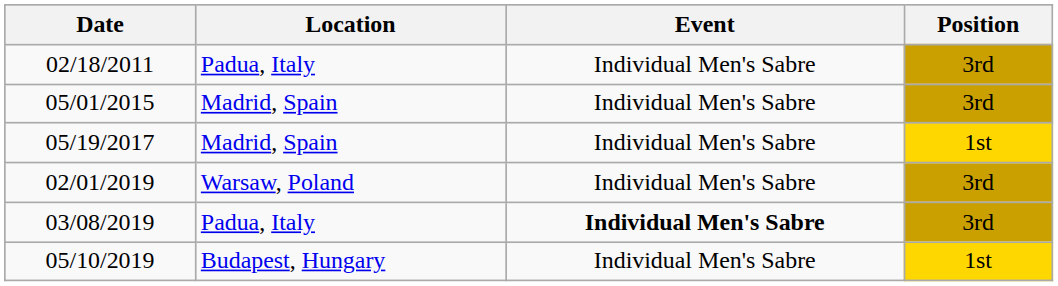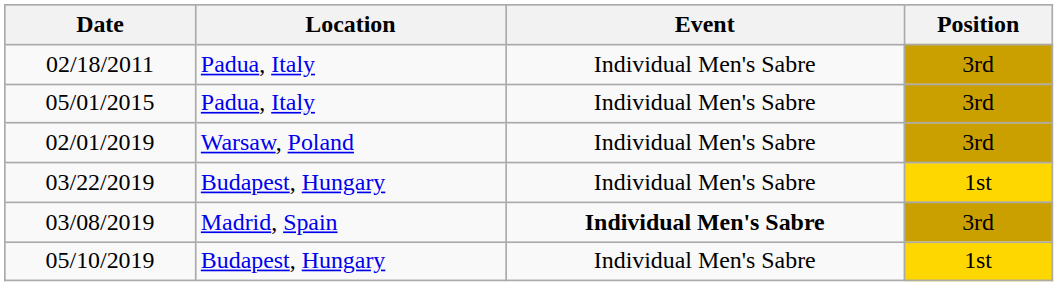 <table class="wikitable" width="50%" style="font-size:90%; text-align:center;">
 <tr>
 <th>Date</th>
 <th>Location</th>
 <th>Event</th>
 <th>Position</th>
 </tr>
 <tr>
 <td>02/18/2011</td>
 <td rowspan="1" align="left"> <a href='#'>Padua</a>, <a href='#'>Italy</a></td>
 <td>Individual Men's Sabre</td>
 <td bgcolor="caramel">3rd</td>
 </tr>
 <tr>
 <td>05/01/2015</td>
-<td rowspan="1" align="left"> <a href='#'>Madrid</a>, <a href='#'>Spain</a></td>
+<td rowspan="1" align="left"> <a href='#'>Padua</a>, <a href='#'>Italy</a></td>
 <td>Individual Men's Sabre</td>
 <td bgcolor="caramel">3rd</td>
-</tr>
-<tr>
-<td>05/19/2017</td>
-<td rowspan="1" align="left"> <a href='#'>Madrid</a>, <a href='#'>Spain</a></td>
-<td>Individual Men's Sabre</td>
-<td bgcolor="gold">1st</td>
 </tr>
 <tr>
 <td>02/01/2019</td>
 <td rowspan="1" align="left"> <a href='#'>Warsaw</a>, <a href='#'>Poland</a></td>
 <td>Individual Men's Sabre</td>
 <td bgcolor="caramel">3rd</td>
 </tr>
 <tr>
+<td>03/22/2019</td>
+<td rowspan="1" align="left"> <a href='#'>Budapest</a>, <a href='#'>Hungary</a></td>
+<td>Individual Men's Sabre</td>
+<td bgcolor="gold">1st</td>
+</tr>
+<tr>
 <td rowspan="1">03/08/2019</td>
-<td rowspan="1" align="left"> <a href='#'>Padua</a>, <a href='#'>Italy</a></td>
+<td rowspan="1" align="left"> <a href='#'>Madrid</a>, <a href='#'>Spain</a></td>
 <td><strong>Individual Men's Sabre</strong></td>
 <td bgcolor="caramel">3rd</td>
 </tr>
 <tr>
 <td>05/10/2019</td>
 <td rowspan="1" align="left"> <a href='#'>Budapest</a>, <a href='#'>Hungary</a></td>
 <td>Individual Men's Sabre</td>
 <td bgcolor="gold">1st</td>
 </tr>
 </table>
